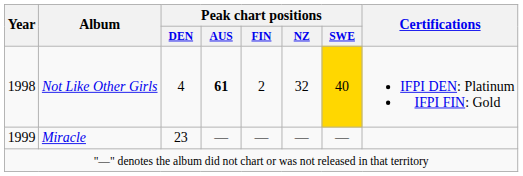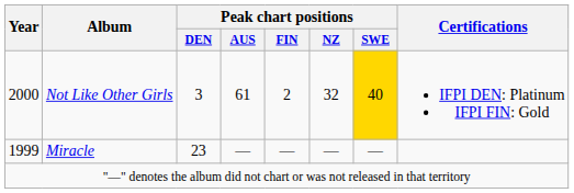 <table class="wikitable" style="text-align:center;">
 <tr>
 <th rowspan="2">Year</th>
 <th rowspan="2">Album</th>
 <th colspan="5">Peak chart positions</th>
 <th scope="col" rowspan="2"><a href='#'>Certifications</a></th>
 </tr>
 <tr style="font-size:smaller;">
 <th width="40"><a href='#'>DEN</a><br></th>
 <th width="40"><a href='#'>AUS</a><br></th>
 <th width="40"><a href='#'>FIN</a><br></th>
 <th width="40"><a href='#'>NZ</a><br></th>
 <th width="40"><a href='#'>SWE</a><br></th>
 </tr>
 <tr>
-<td>1998</td>
+<td>2000</td>
 <td align="left"><em><a href='#'>Not Like Other Girls</a></em></td>
-<td>4</td>
-<td><strong>61</strong></td>
+<td>3</td>
+<td>61</td>
 <td>2</td>
 <td>32</td>
 <td style="background: gold;">40</td>
 <td><br><ul><li><a href='#'>IFPI DEN</a>: Platinum</li><li><a href='#'>IFPI FIN</a>: Gold</li></ul></td>
 </tr>
 <tr>
 <td>1999</td>
 <td align="left"><em><a href='#'>Miracle</a></em></td>
 <td>23</td>
 <td>—</td>
 <td>—</td>
 <td>—</td>
 <td>—</td>
 <td></td>
 </tr>
 <tr>
 <td align="center" colspan="8"><small>"—" denotes the album did not chart or was not released in that territory</small></td>
 </tr>
 </table>
